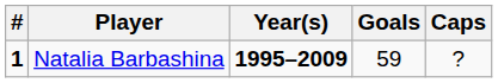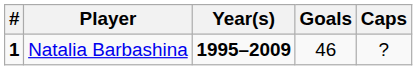 <table class="wikitable sortable">
 <tr>
 <th width =>#</th>
 <th width =>Player</th>
 <th width =>Year(s)</th>
 <th width =>Goals</th>
 <th width =>Caps</th>
 </tr>
 <tr>
 <td align=center><strong>1</strong></td>
 <td><a href='#'>Natalia Barbashina</a></td>
 <td><strong>1995–2009</strong></td>
-<td align=center>59</td>
+<td align=center>46</td>
 <td align=center>?<br></td>
 </tr>
 </table>
